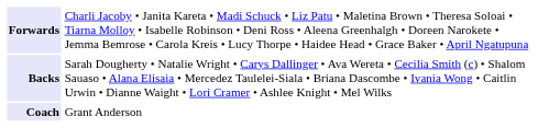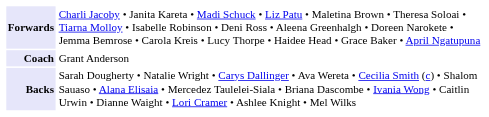 <table cellpadding="2" style="border: 1px solid white; font-size:90%;">
 <tr>
 <td style="text-align:right;" bgcolor="lavender"><strong>Forwards</strong></td>
 <td style="text-align:left;"><a href='#'>Charli Jacoby</a> • Janita Kareta • <a href='#'>Madi Schuck</a> • <a href='#'>Liz Patu</a> • Maletina Brown • Theresa Soloai • <a href='#'>Tiarna Molloy</a> • Isabelle Robinson • Deni Ross • Aleena Greenhalgh • Doreen Narokete • Jemma Bemrose • Carola Kreis • Lucy Thorpe • Haidee Head • Grace Baker • <a href='#'>April Ngatupuna</a></td>
 </tr>
 <tr>
+<td style="text-align:right;" bgcolor="lavender"><strong>Coach</strong></td>
+<td style="text-align:left;">Grant Anderson</td>
+</tr>
+<tr>
 <td style="text-align:right;" bgcolor="lavender"><strong>Backs</strong></td>
 <td style="text-align:left;">Sarah Dougherty • Natalie Wright • <a href='#'>Carys Dallinger</a> • Ava Wereta • <a href='#'>Cecilia Smith</a> (<a href='#'>c</a>) • Shalom Sauaso • <a href='#'>Alana Elisaia</a> • Mercedez Taulelei-Siala • Briana Dascombe • <a href='#'>Ivania Wong</a> • Caitlin Urwin • Dianne Waight • <a href='#'>Lori Cramer</a> • Ashlee Knight • Mel Wilks</td>
 </tr>
-<tr>
-<td style="text-align:right;" bgcolor="lavender"><strong>Coach</strong></td>
-<td style="text-align:left;">Grant Anderson</td>
-</tr>
 </table>
